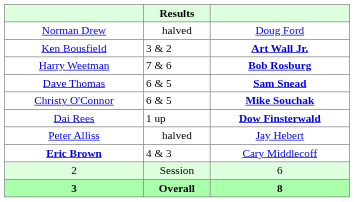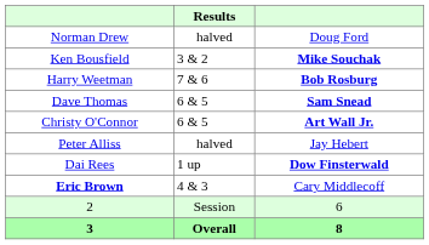 <table border="1" cellpadding="3" style="border-collapse: collapse; text-align:center;">
 <tr style="background:#dfd;">
 <th style="width:12em;"></th>
 <th style="width:5.5em;">Results</th>
 <th style="width:12em;"></th>
 </tr>
 <tr>
 <td><a href='#'>Norman Drew</a></td>
 <td>halved</td>
 <td><a href='#'>Doug Ford</a></td>
 </tr>
 <tr>
 <td><a href='#'>Ken Bousfield</a></td>
 <td align=left> 3 & 2</td>
-<td><strong><a href='#'>Art Wall Jr.</a></strong></td>
+<td><strong><a href='#'>Mike Souchak</a></strong></td>
 </tr>
 <tr>
 <td><a href='#'>Harry Weetman</a></td>
 <td align=left> 7 & 6</td>
 <td><strong><a href='#'>Bob Rosburg</a></strong></td>
 </tr>
 <tr>
 <td><a href='#'>Dave Thomas</a></td>
 <td align=left> 6 & 5</td>
 <td><strong><a href='#'>Sam Snead</a></strong></td>
 </tr>
 <tr>
 <td><a href='#'>Christy O'Connor</a></td>
 <td align=left> 6 & 5</td>
-<td><strong><a href='#'>Mike Souchak</a></strong></td>
+<td><strong><a href='#'>Art Wall Jr.</a></strong></td>
+</tr>
+<tr>
+<td><a href='#'>Peter Alliss</a></td>
+<td>halved</td>
+<td><a href='#'>Jay Hebert</a></td>
 </tr>
 <tr>
 <td><a href='#'>Dai Rees</a></td>
 <td align=left> 1 up</td>
 <td><strong><a href='#'>Dow Finsterwald</a></strong></td>
-</tr>
-<tr>
-<td><a href='#'>Peter Alliss</a></td>
-<td>halved</td>
-<td><a href='#'>Jay Hebert</a></td>
 </tr>
 <tr>
 <td><strong><a href='#'>Eric Brown</a></strong></td>
 <td align=left> 4 & 3</td>
 <td><a href='#'>Cary Middlecoff</a></td>
 </tr>
 <tr style="background:#dfd;">
 <td>2</td>
 <td>Session</td>
 <td>6</td>
 </tr>
 <tr style="background:#afa;">
 <th>3</th>
 <th>Overall</th>
 <th>8</th>
 </tr>
 </table>
